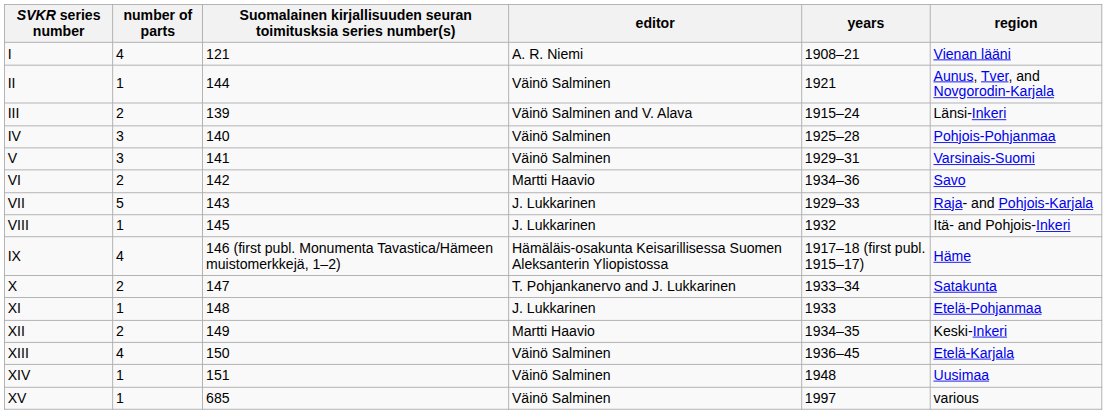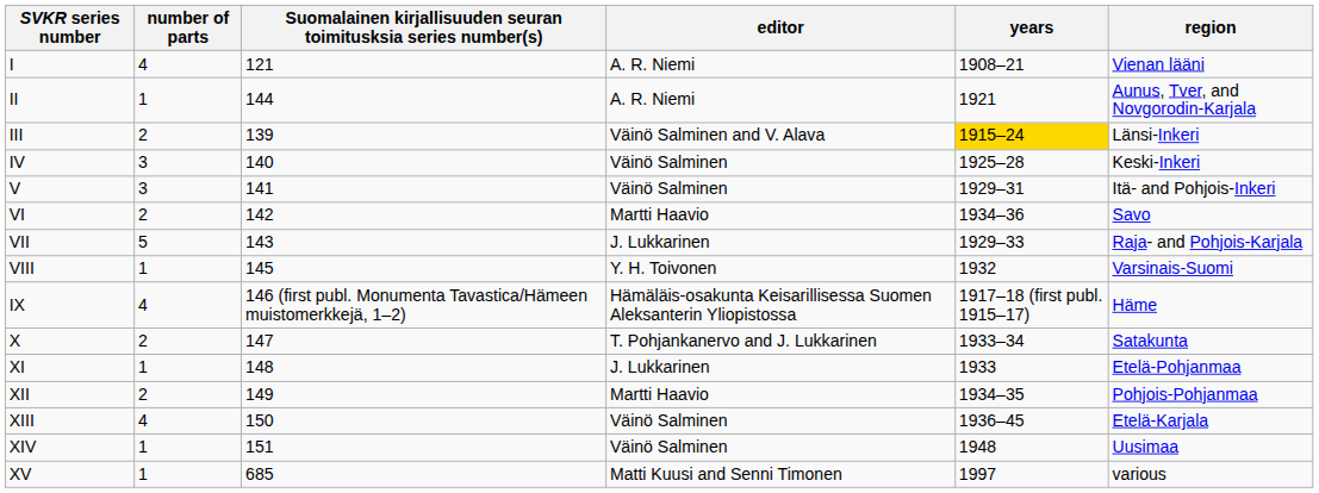 <table class="wikitable">
 <tr>
 <th><em>SVKR</em> series number</th>
 <th>number of parts</th>
 <th>Suomalainen kirjallisuuden seuran toimitusksia series number(s)</th>
 <th>editor</th>
 <th>years</th>
 <th>region</th>
 </tr>
 <tr>
 <td>I</td>
 <td>4</td>
 <td>121</td>
 <td>A. R. Niemi</td>
 <td>1908–21</td>
 <td><a href='#'>Vienan lääni</a></td>
 </tr>
 <tr>
 <td>II</td>
 <td>1</td>
 <td>144</td>
-<td>Väinö Salminen</td>
+<td>A. R. Niemi</td>
 <td>1921</td>
 <td><a href='#'>Aunus</a>, <a href='#'>Tver</a>, and <a href='#'>Novgorodin-Karjala</a></td>
 </tr>
 <tr>
 <td>III</td>
 <td>2</td>
 <td>139</td>
 <td>Väinö Salminen and V. Alava</td>
-<td>1915–24</td>
+<td style="background: gold;">1915–24</td>
 <td>Länsi-<a href='#'>Inkeri</a></td>
 </tr>
 <tr>
 <td>IV</td>
 <td>3</td>
 <td>140</td>
 <td>Väinö Salminen</td>
 <td>1925–28</td>
-<td><a href='#'>Pohjois-Pohjanmaa</a></td>
+<td>Keski-<a href='#'>Inkeri</a></td>
 </tr>
 <tr>
 <td>V</td>
 <td>3</td>
 <td>141</td>
 <td>Väinö Salminen</td>
 <td>1929–31</td>
-<td><a href='#'>Varsinais-Suomi</a></td>
+<td>Itä- and Pohjois-<a href='#'>Inkeri</a></td>
 </tr>
 <tr>
 <td>VI</td>
 <td>2</td>
 <td>142</td>
 <td>Martti Haavio</td>
 <td>1934–36</td>
 <td><a href='#'>Savo</a></td>
 </tr>
 <tr>
 <td>VII</td>
 <td>5</td>
 <td>143</td>
 <td>J. Lukkarinen</td>
 <td>1929–33</td>
 <td><a href='#'>Raja</a>- and <a href='#'>Pohjois-Karjala</a></td>
 </tr>
 <tr>
 <td>VIII</td>
 <td>1</td>
 <td>145</td>
-<td>J. Lukkarinen</td>
+<td>Y. H. Toivonen</td>
 <td>1932</td>
-<td>Itä- and Pohjois-<a href='#'>Inkeri</a></td>
+<td><a href='#'>Varsinais-Suomi</a></td>
 </tr>
 <tr>
 <td>IX</td>
 <td>4</td>
 <td>146 (first publ. Monumenta Tavastica/Hämeen muistomerkkejä, 1–2)</td>
 <td>Hämäläis-osakunta Keisarillisessa Suomen Aleksanterin Yliopistossa</td>
 <td>1917–18 (first publ. 1915–17)</td>
 <td><a href='#'>Häme</a></td>
 </tr>
 <tr>
 <td>X</td>
 <td>2</td>
 <td>147</td>
 <td>T. Pohjankanervo and J. Lukkarinen</td>
 <td>1933–34</td>
 <td><a href='#'>Satakunta</a></td>
 </tr>
 <tr>
 <td>XI</td>
 <td>1</td>
 <td>148</td>
 <td>J. Lukkarinen</td>
 <td>1933</td>
 <td><a href='#'>Etelä-Pohjanmaa</a></td>
 </tr>
 <tr>
 <td>XII</td>
 <td>2</td>
 <td>149</td>
 <td>Martti Haavio</td>
 <td>1934–35</td>
-<td>Keski-<a href='#'>Inkeri</a></td>
+<td><a href='#'>Pohjois-Pohjanmaa</a></td>
 </tr>
 <tr>
 <td>XIII</td>
 <td>4</td>
 <td>150</td>
 <td>Väinö Salminen</td>
 <td>1936–45</td>
 <td><a href='#'>Etelä-Karjala</a></td>
 </tr>
 <tr>
 <td>XIV</td>
 <td>1</td>
 <td>151</td>
 <td>Väinö Salminen</td>
 <td>1948</td>
 <td><a href='#'>Uusimaa</a></td>
 </tr>
 <tr>
 <td>XV</td>
 <td>1</td>
 <td>685</td>
-<td>Väinö Salminen</td>
+<td>Matti Kuusi and Senni Timonen</td>
 <td>1997</td>
 <td>various</td>
 </tr>
 </table>
